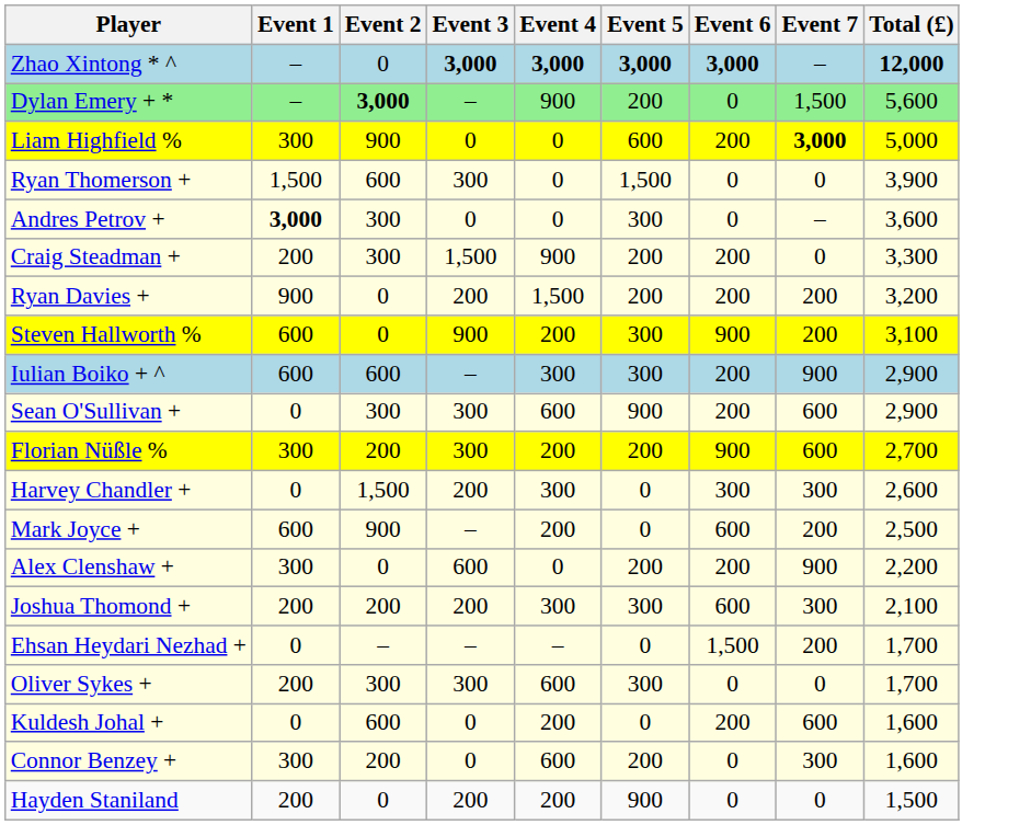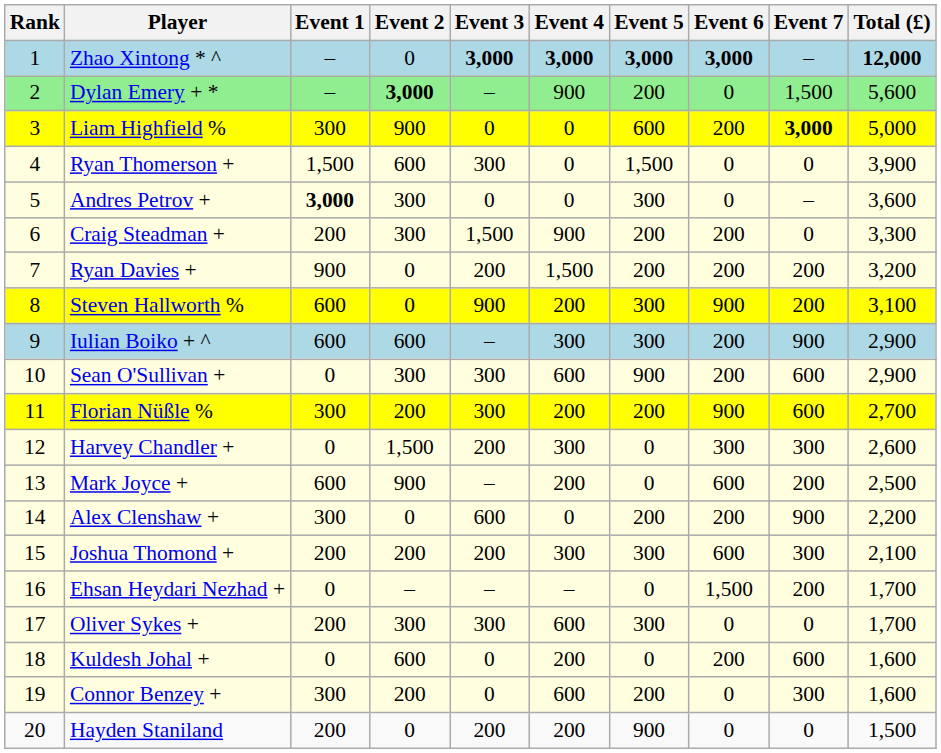 <table class="wikitable sortable" style="text-align:center; font-size:90%">
 <tr>
+<th>Rank</th>
 <th>Player</th>
 <th>Event 1</th>
 <th>Event 2</th>
 <th>Event 3</th>
 <th>Event 4</th>
 <th>Event 5</th>
 <th>Event 6</th>
 <th>Event 7</th>
 <th>Total (£)</th>
 </tr>
 <tr style="background:lightblue;">
+<td>1</td>
 <td align=left> <a href='#'>Zhao Xintong</a> * ^</td>
 <td>–</td>
 <td>0</td>
 <td><strong>3,000</strong></td>
 <td><strong>3,000</strong></td>
 <td><strong>3,000</strong></td>
 <td><strong>3,000</strong></td>
 <td>–</td>
 <td><strong>12,000</strong></td>
 </tr>
 <tr style="background:lightgreen;">
+<td>2</td>
 <td align=left> <a href='#'>Dylan Emery</a> + *</td>
 <td>–</td>
 <td><strong>3,000</strong></td>
 <td>–</td>
 <td>900</td>
 <td>200</td>
 <td>0</td>
 <td>1,500</td>
 <td>5,600</td>
 </tr>
 <tr style="background:yellow;">
+<td>3</td>
 <td align=left> <a href='#'>Liam Highfield</a> %</td>
 <td>300</td>
 <td>900</td>
 <td>0</td>
 <td>0</td>
 <td>600</td>
 <td>200</td>
 <td><strong>3,000</strong></td>
 <td>5,000</td>
 </tr>
 <tr style="background:lightyellow;">
+<td>4</td>
 <td align=left> <a href='#'>Ryan Thomerson</a> +</td>
 <td>1,500</td>
 <td>600</td>
 <td>300</td>
 <td>0</td>
 <td>1,500</td>
 <td>0</td>
 <td>0</td>
 <td>3,900</td>
 </tr>
 <tr style="background:lightyellow;">
+<td>5</td>
 <td align=left> <a href='#'>Andres Petrov</a> +</td>
 <td><strong>3,000</strong></td>
 <td>300</td>
 <td>0</td>
 <td>0</td>
 <td>300</td>
 <td>0</td>
 <td>–</td>
 <td>3,600</td>
 </tr>
 <tr style="background:lightyellow;">
+<td>6</td>
 <td align=left> <a href='#'>Craig Steadman</a> +</td>
 <td>200</td>
 <td>300</td>
 <td>1,500</td>
 <td>900</td>
 <td>200</td>
 <td>200</td>
 <td>0</td>
 <td>3,300</td>
 </tr>
 <tr style="background:lightyellow;">
+<td>7</td>
 <td align=left> <a href='#'>Ryan Davies</a> +</td>
 <td>900</td>
 <td>0</td>
 <td>200</td>
 <td>1,500</td>
 <td>200</td>
 <td>200</td>
 <td>200</td>
 <td>3,200</td>
 </tr>
 <tr style="background:yellow;">
+<td>8</td>
 <td align=left> <a href='#'>Steven Hallworth</a> %</td>
 <td>600</td>
 <td>0</td>
 <td>900</td>
 <td>200</td>
 <td>300</td>
 <td>900</td>
 <td>200</td>
 <td>3,100</td>
 </tr>
 <tr style="background:lightblue;">
+<td>9</td>
 <td align=left> <a href='#'>Iulian Boiko</a> + ^</td>
 <td>600</td>
 <td>600</td>
 <td>–</td>
 <td>300</td>
 <td>300</td>
 <td>200</td>
 <td>900</td>
 <td>2,900</td>
 </tr>
 <tr style="background:lightyellow;">
+<td>10</td>
 <td align=left> <a href='#'>Sean O'Sullivan</a> +</td>
 <td>0</td>
 <td>300</td>
 <td>300</td>
 <td>600</td>
 <td>900</td>
 <td>200</td>
 <td>600</td>
 <td>2,900</td>
 </tr>
 <tr style="background:yellow;">
+<td>11</td>
 <td align=left> <a href='#'>Florian Nüßle</a> %</td>
 <td>300</td>
 <td>200</td>
 <td>300</td>
 <td>200</td>
 <td>200</td>
 <td>900</td>
 <td>600</td>
 <td>2,700</td>
 </tr>
 <tr style="background:lightyellow;">
+<td>12</td>
 <td align=left> <a href='#'>Harvey Chandler</a> +</td>
 <td>0</td>
 <td>1,500</td>
 <td>200</td>
 <td>300</td>
 <td>0</td>
 <td>300</td>
 <td>300</td>
 <td>2,600</td>
 </tr>
 <tr style="background:lightyellow;">
+<td>13</td>
 <td align=left> <a href='#'>Mark Joyce</a> +</td>
 <td>600</td>
 <td>900</td>
 <td>–</td>
 <td>200</td>
 <td>0</td>
 <td>600</td>
 <td>200</td>
 <td>2,500</td>
 </tr>
 <tr style="background:lightyellow;">
+<td>14</td>
 <td align=left> <a href='#'>Alex Clenshaw</a> +</td>
 <td>300</td>
 <td>0</td>
 <td>600</td>
 <td>0</td>
 <td>200</td>
 <td>200</td>
 <td>900</td>
 <td>2,200</td>
 </tr>
 <tr style="background:lightyellow;">
+<td>15</td>
 <td align=left> <a href='#'>Joshua Thomond</a> +</td>
 <td>200</td>
 <td>200</td>
 <td>200</td>
 <td>300</td>
 <td>300</td>
 <td>600</td>
 <td>300</td>
 <td>2,100</td>
 </tr>
 <tr style="background:lightyellow;">
+<td>16</td>
 <td align=left> <a href='#'>Ehsan Heydari Nezhad</a> +</td>
 <td>0</td>
 <td>–</td>
 <td>–</td>
 <td>–</td>
 <td>0</td>
 <td>1,500</td>
 <td>200</td>
 <td>1,700</td>
 </tr>
 <tr style="background:lightyellow;">
+<td>17</td>
 <td align=left> <a href='#'>Oliver Sykes</a> +</td>
 <td>200</td>
 <td>300</td>
 <td>300</td>
 <td>600</td>
 <td>300</td>
 <td>0</td>
 <td>0</td>
 <td>1,700</td>
 </tr>
 <tr style="background:lightyellow;">
+<td>18</td>
 <td align=left> <a href='#'>Kuldesh Johal</a> +</td>
 <td>0</td>
 <td>600</td>
 <td>0</td>
 <td>200</td>
 <td>0</td>
 <td>200</td>
 <td>600</td>
 <td>1,600</td>
 </tr>
 <tr style="background:lightyellow;">
+<td>19</td>
 <td align=left> <a href='#'>Connor Benzey</a> +</td>
 <td>300</td>
 <td>200</td>
 <td>0</td>
 <td>600</td>
 <td>200</td>
 <td>0</td>
 <td>300</td>
 <td>1,600</td>
 </tr>
 <tr>
+<td>20</td>
 <td align=left> <a href='#'>Hayden Staniland</a></td>
 <td>200</td>
 <td>0</td>
 <td>200</td>
 <td>200</td>
 <td>900</td>
 <td>0</td>
 <td>0</td>
 <td>1,500</td>
 </tr>
 </table>
